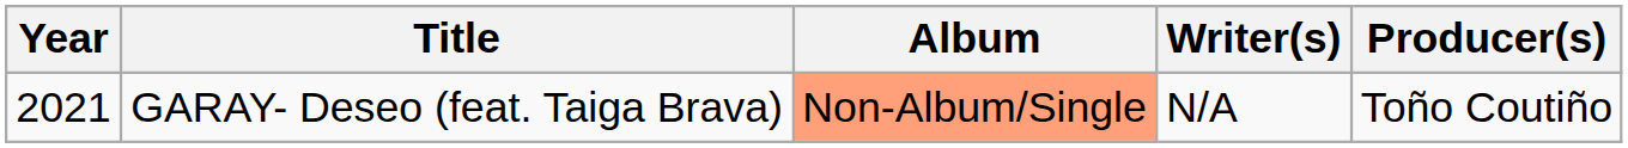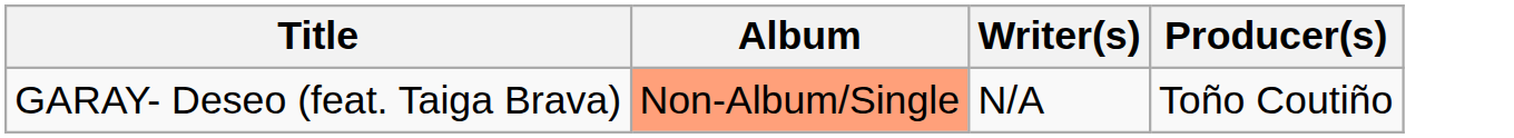 <table class="wikitable plainrowheaders" style="text-align:left;">
 <tr>
-<th>Year</th>
 <th>Title</th>
 <th>Album</th>
 <th>Writer(s)</th>
 <th>Producer(s)</th>
 </tr>
 <tr>
-<td>2021</td>
 <td>GARAY- Deseo (feat. Taiga Brava)</td>
 <td style="background: lightsalmon;">Non-Album/Single</td>
 <td>N/A</td>
 <td>Toño Coutiño</td>
 </tr>
 </table>
